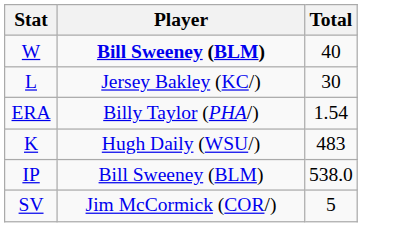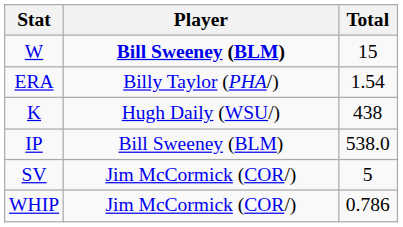 <table class="wikitable" style="text-align:center;">
 <tr>
 <th style="width:15%;">Stat</th>
 <th>Player</th>
 <th style="width:15%;">Total</th>
 </tr>
 <tr>
 <td><a href='#'>W</a></td>
 <td><strong><a href='#'>Bill Sweeney</a> (<a href='#'>BLM</a>)</strong></td>
-<td>40</td>
-</tr>
-<tr>
-<td><a href='#'>L</a></td>
-<td><a href='#'>Jersey Bakley</a> (<a href='#'>KC</a>/)</td>
-<td>30</td>
+<td>15</td>
 </tr>
 <tr>
 <td><a href='#'>ERA</a></td>
 <td><a href='#'>Billy Taylor</a> (<a href='#'><em>PHA</em></a>/)</td>
 <td>1.54</td>
 </tr>
 <tr>
 <td><a href='#'>K</a></td>
 <td><a href='#'>Hugh Daily</a> (<a href='#'>WSU</a>/)</td>
-<td>483</td>
+<td>438</td>
 </tr>
 <tr>
 <td><a href='#'>IP</a></td>
 <td><a href='#'>Bill Sweeney</a> (<a href='#'>BLM</a>)</td>
 <td>538.0</td>
 </tr>
 <tr>
 <td><a href='#'>SV</a></td>
 <td><a href='#'>Jim McCormick</a> (<a href='#'>COR</a>/)</td>
 <td>5</td>
 </tr>
+<tr>
+<td><a href='#'>WHIP</a></td>
+<td><a href='#'>Jim McCormick</a> (<a href='#'>COR</a>/)</td>
+<td>0.786</td>
+</tr>
 </table>
